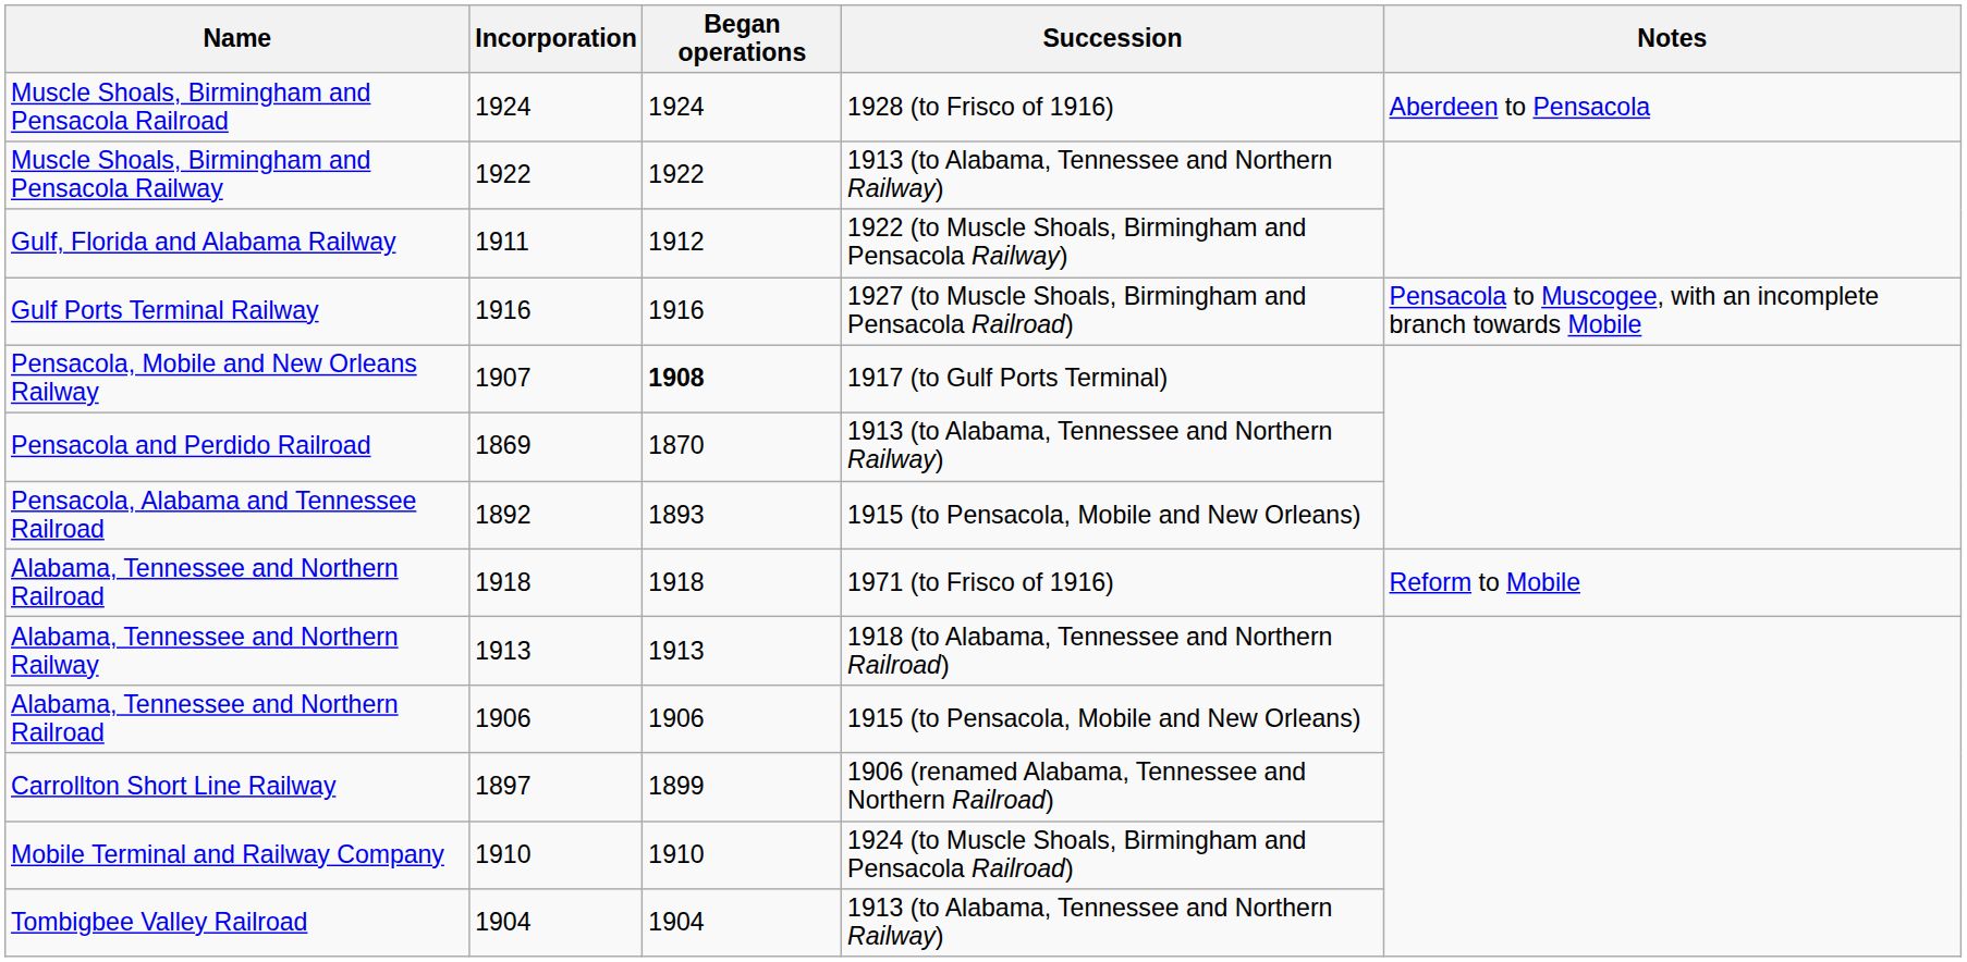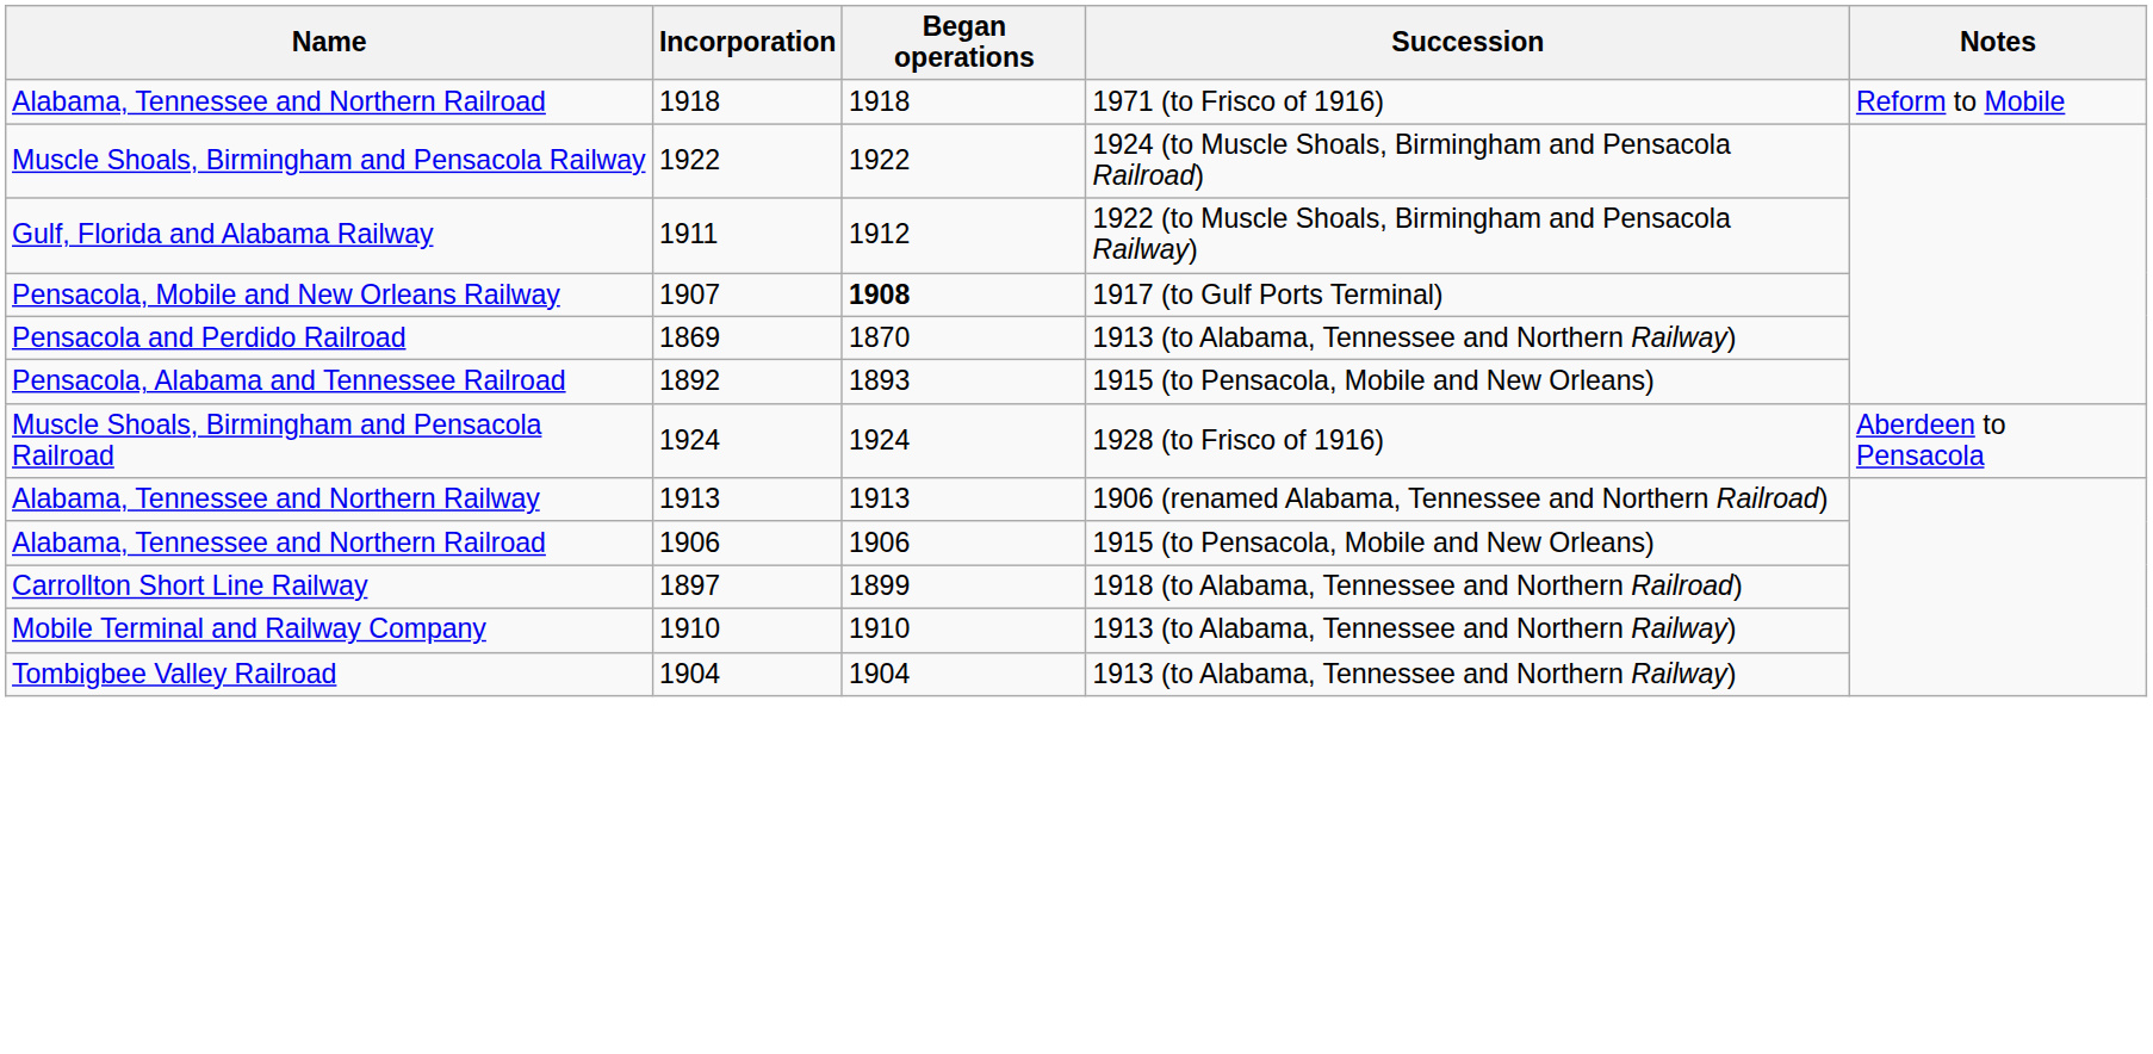 <table class="wikitable sortable">
 <tr>
 <th>Name</th>
 <th>Incorporation</th>
 <th>Began operations</th>
 <th>Succession</th>
 <th>Notes</th>
 </tr>
 <tr>
-<td><a href='#'>Muscle Shoals, Birmingham and Pensacola Railroad</a></td>
-<td>1924</td>
-<td>1924</td>
-<td>1928 (to Frisco of 1916)</td>
-<td><a href='#'>Aberdeen</a> to <a href='#'>Pensacola</a></td>
+<td><a href='#'>Alabama, Tennessee and Northern Railroad</a></td>
+<td>1918</td>
+<td>1918</td>
+<td>1971 (to Frisco of 1916)</td>
+<td><a href='#'>Reform</a> to <a href='#'>Mobile</a></td>
 </tr>
 <tr>
 <td><a href='#'>Muscle Shoals, Birmingham and Pensacola Railway</a></td>
 <td>1922</td>
 <td>1922</td>
-<td>1913 (to Alabama, Tennessee and Northern <em>Railway</em>)</td>
+<td>1924 (to Muscle Shoals, Birmingham and Pensacola <em>Railroad</em>)</td>
 </tr>
 <tr>
 <td><a href='#'>Gulf, Florida and Alabama Railway</a></td>
 <td>1911</td>
 <td>1912</td>
 <td>1922 (to Muscle Shoals, Birmingham and Pensacola <em>Railway</em>)</td>
-</tr>
-<tr>
-<td><a href='#'>Gulf Ports Terminal Railway</a></td>
-<td>1916</td>
-<td>1916</td>
-<td>1927 (to Muscle Shoals, Birmingham and Pensacola <em>Railroad</em>)</td>
-<td><a href='#'>Pensacola</a> to <a href='#'>Muscogee</a>, with an incomplete branch towards <a href='#'>Mobile</a></td>
 </tr>
 <tr>
 <td><a href='#'>Pensacola, Mobile and New Orleans Railway</a></td>
 <td>1907</td>
 <td><strong>1908</strong></td>
 <td>1917 (to Gulf Ports Terminal)</td>
 </tr>
 <tr>
 <td><a href='#'>Pensacola and Perdido Railroad</a></td>
 <td>1869</td>
 <td>1870</td>
 <td>1913 (to Alabama, Tennessee and Northern <em>Railway</em>)</td>
 </tr>
 <tr>
 <td><a href='#'>Pensacola, Alabama and Tennessee Railroad</a></td>
 <td>1892</td>
 <td>1893</td>
 <td>1915 (to Pensacola, Mobile and New Orleans)</td>
 </tr>
 <tr>
-<td><a href='#'>Alabama, Tennessee and Northern Railroad</a></td>
-<td>1918</td>
-<td>1918</td>
-<td>1971 (to Frisco of 1916)</td>
-<td><a href='#'>Reform</a> to <a href='#'>Mobile</a></td>
+<td><a href='#'>Muscle Shoals, Birmingham and Pensacola Railroad</a></td>
+<td>1924</td>
+<td>1924</td>
+<td>1928 (to Frisco of 1916)</td>
+<td><a href='#'>Aberdeen</a> to <a href='#'>Pensacola</a></td>
 </tr>
 <tr>
 <td><a href='#'>Alabama, Tennessee and Northern Railway</a></td>
 <td>1913</td>
 <td>1913</td>
-<td>1918 (to Alabama, Tennessee and Northern <em>Railroad</em>)</td>
+<td>1906 (renamed Alabama, Tennessee and Northern <em>Railroad</em>)</td>
 </tr>
 <tr>
 <td><a href='#'>Alabama, Tennessee and Northern Railroad</a></td>
 <td>1906</td>
 <td>1906</td>
 <td>1915 (to Pensacola, Mobile and New Orleans)</td>
 </tr>
 <tr>
 <td><a href='#'>Carrollton Short Line Railway</a></td>
 <td>1897</td>
 <td>1899</td>
-<td>1906 (renamed Alabama, Tennessee and Northern <em>Railroad</em>)</td>
+<td>1918 (to Alabama, Tennessee and Northern <em>Railroad</em>)</td>
 </tr>
 <tr>
 <td><a href='#'>Mobile Terminal and Railway Company</a></td>
 <td>1910</td>
 <td>1910</td>
-<td>1924 (to Muscle Shoals, Birmingham and Pensacola <em>Railroad</em>)</td>
+<td>1913 (to Alabama, Tennessee and Northern <em>Railway</em>)</td>
 </tr>
 <tr>
 <td><a href='#'>Tombigbee Valley Railroad</a></td>
 <td>1904</td>
 <td>1904</td>
 <td>1913 (to Alabama, Tennessee and Northern <em>Railway</em>)</td>
 </tr>
 </table>
